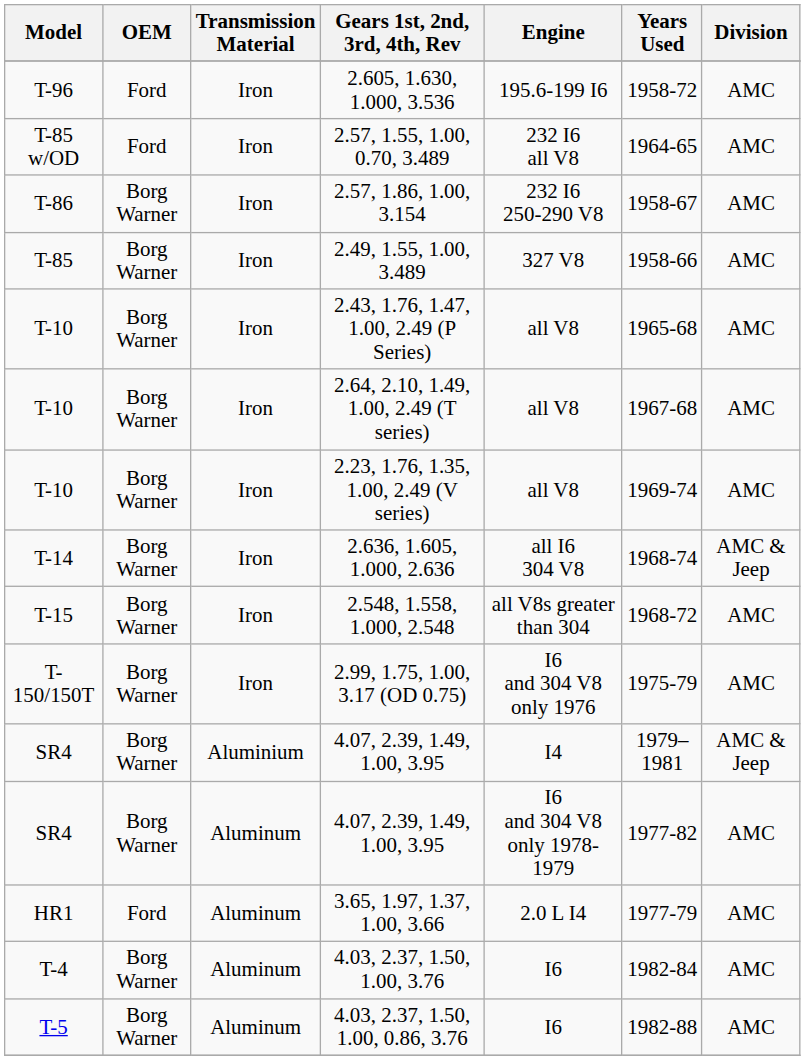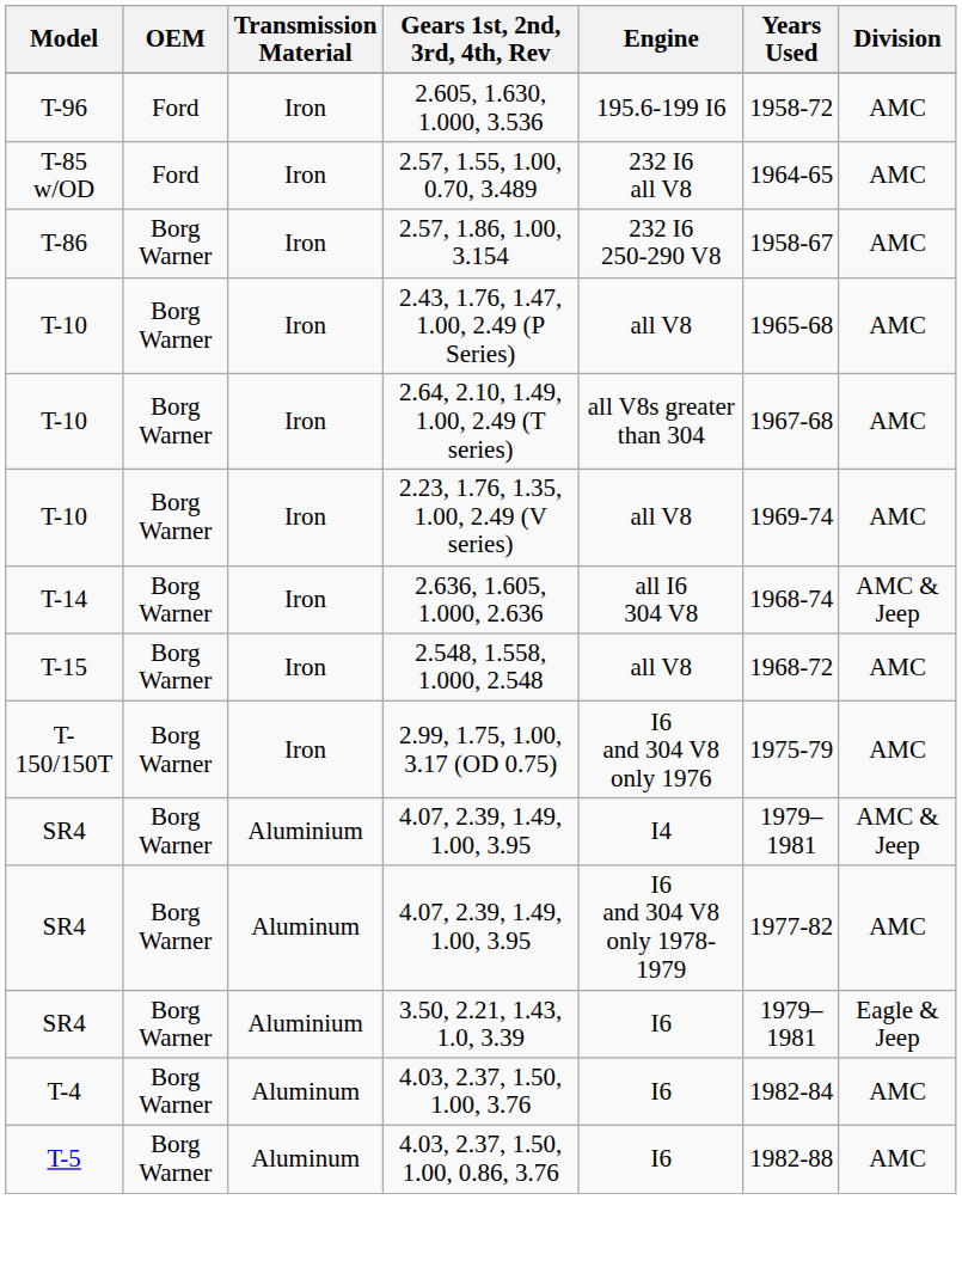 <table class="wikitable" align="center">
 <tr>
 <th>Model</th>
 <th>OEM</th>
 <th>Transmission<br>Material</th>
 <th><strong>Gears 1st, 2nd, 3rd, 4th, Rev</strong></th>
 <th>Engine</th>
 <th>Years Used</th>
 <th>Division</th>
 </tr>
 <tr>
 </tr>
 <tr ---->
 <td align="center" valign="center">T-96</td>
 <td align="center" valign="center">Ford</td>
 <td align="center" valign="center">Iron</td>
 <td align="center" valign="center">2.605, 1.630, 1.000, 3.536</td>
 <td align="center" valign="center">195.6-199 I6</td>
 <td align="center" valign="center">1958-72</td>
 <td align="center" valign="center">AMC</td>
 </tr>
 <tr ---->
 <td align="center" valign="center">T-85 w/OD</td>
 <td align="center" valign="center">Ford</td>
 <td align="center" valign="center">Iron</td>
 <td align="center" valign="center">2.57, 1.55, 1.00, 0.70, 3.489</td>
 <td align="center" valign="center">232 I6 <br> all V8</td>
 <td align="center" valign="center">1964-65</td>
 <td align="center" valign="center">AMC</td>
 </tr>
 <tr ---->
 <td align="center" valign="center">T-86</td>
 <td align="center" valign="center">Borg Warner</td>
 <td align="center" valign="center">Iron</td>
 <td align="center" valign="center">2.57, 1.86, 1.00, 3.154</td>
 <td align="center" valign="center">232 I6 <br> 250-290 V8</td>
 <td align="center" valign="center">1958-67</td>
 <td align="center" valign="center">AMC</td>
 </tr>
 <tr ---->
-<td align="center" valign="center">T-85</td>
-<td align="center" valign="center">Borg Warner</td>
-<td align="center" valign="center">Iron</td>
-<td align="center" valign="center">2.49, 1.55, 1.00, 3.489</td>
-<td align="center" valign="center">327 V8</td>
-<td align="center" valign="center">1958-66</td>
-<td align="center" valign="center">AMC</td>
-</tr>
-<tr ---->
 <td align="center" valign="center">T-10</td>
 <td align="center" valign="center">Borg Warner</td>
 <td align="center" valign="center">Iron</td>
 <td align="center" valign="center">2.43, 1.76, 1.47, 1.00, 2.49 (P Series)</td>
 <td align="center" valign="center">all V8</td>
 <td align="center" valign="center">1965-68</td>
 <td align="center" valign="center">AMC</td>
 </tr>
 <tr ---->
 <td align="center" valign="center">T-10</td>
 <td align="center" valign="center">Borg Warner</td>
 <td align="center" valign="center">Iron</td>
 <td align="center" valign="center">2.64, 2.10, 1.49, 1.00, 2.49 (T series)</td>
-<td align="center" valign="center">all V8</td>
+<td align="center" valign="center">all V8s greater than 304</td>
 <td align="center" valign="center">1967-68</td>
 <td align="center" valign="center">AMC</td>
 </tr>
 <tr ---->
 <td align="center" valign="center">T-10</td>
 <td align="center" valign="center">Borg Warner</td>
 <td align="center" valign="center">Iron</td>
 <td align="center" valign="center">2.23, 1.76, 1.35, 1.00, 2.49 (V series)</td>
 <td align="center" valign="center">all V8</td>
 <td align="center" valign="center">1969-74</td>
 <td align="center" valign="center">AMC</td>
 </tr>
 <tr ---->
 <td align="center" valign="center">T-14</td>
 <td align="center" valign="center">Borg Warner</td>
 <td align="center" valign="center">Iron</td>
 <td align="center" valign="center">2.636, 1.605, 1.000, 2.636</td>
 <td align="center" valign="center">all I6 <br> 304 V8</td>
 <td align="center" valign="center">1968-74</td>
 <td align="center" valign="center">AMC & Jeep</td>
 </tr>
 <tr ---->
 <td align="center" valign="center">T-15</td>
 <td align="center" valign="center">Borg Warner</td>
 <td align="center" valign="center">Iron</td>
 <td align="center" valign="center">2.548, 1.558, 1.000, 2.548</td>
-<td align="center" valign="center">all V8s greater than 304</td>
+<td align="center" valign="center">all V8</td>
 <td align="center" valign="center">1968-72</td>
 <td align="center" valign="center">AMC</td>
 </tr>
 <tr ---->
 <td align="center" valign="center">T-150/150T</td>
 <td align="center" valign="center">Borg Warner</td>
 <td align="center" valign="center">Iron</td>
 <td align="center" valign="center">2.99, 1.75, 1.00, 3.17 (OD 0.75)</td>
 <td align="center" valign="center">I6 <br> and 304 V8 only 1976</td>
 <td align="center" valign="center">1975-79</td>
 <td align="center" valign="center">AMC</td>
 </tr>
 <tr ---->
 <td align="center" valign="center">SR4</td>
 <td align="center" valign="center">Borg Warner</td>
 <td align="center" valign="center">Aluminium</td>
 <td align="center" valign="center">4.07, 2.39, 1.49, 1.00, 3.95</td>
 <td align="center" valign="center">I4</td>
 <td align="center" valign="center">1979–1981</td>
 <td align="center" valign="center">AMC & Jeep</td>
 </tr>
 <tr ---->
 <td align="center" valign="center">SR4</td>
 <td align="center" valign="center">Borg Warner</td>
 <td align="center" valign="center">Aluminum</td>
 <td align="center" valign="center">4.07, 2.39, 1.49, 1.00, 3.95</td>
 <td align="center" valign="center">I6 <br> and 304 V8 only 1978-1979</td>
 <td align="center" valign="center">1977-82</td>
 <td align="center" valign="center">AMC</td>
 </tr>
 <tr ---->
-<td align="center" valign="center">HR1</td>
-<td align="center" valign="center">Ford</td>
-<td align="center" valign="center">Aluminum</td>
-<td align="center" valign="center">3.65, 1.97, 1.37, 1.00, 3.66</td>
-<td align="center" valign="center">2.0 L I4</td>
-<td align="center" valign="center">1977-79</td>
-<td align="center" valign="center">AMC</td>
+<td align="center" valign="center">SR4</td>
+<td align="center" valign="center">Borg Warner</td>
+<td align="center" valign="center">Aluminium</td>
+<td align="center" valign="center">3.50, 2.21, 1.43, 1.0, 3.39</td>
+<td align="center" valign="center">I6</td>
+<td align="center" valign="center">1979–1981</td>
+<td align="center" valign="center">Eagle & Jeep</td>
 </tr>
 <tr ---->
 <td align="center" valign="center">T-4</td>
 <td align="center" valign="center">Borg Warner</td>
 <td align="center" valign="center">Aluminum</td>
 <td align="center" valign="center">4.03, 2.37, 1.50, 1.00, 3.76</td>
 <td align="center" valign="center">I6</td>
 <td align="center" valign="center">1982-84</td>
 <td align="center" valign="center">AMC</td>
 </tr>
 <tr ---->
 <td align="center" valign="center"><a href='#'>T-5</a></td>
 <td align="center" valign="center">Borg Warner</td>
 <td align="center" valign="center">Aluminum</td>
 <td align="center" valign="center">4.03, 2.37, 1.50, 1.00, 0.86, 3.76</td>
 <td align="center" valign="center">I6</td>
 <td align="center" valign="center">1982-88</td>
 <td align="center" valign="center">AMC</td>
 </tr>
 <tr ---->
 </tr>
 </table>
